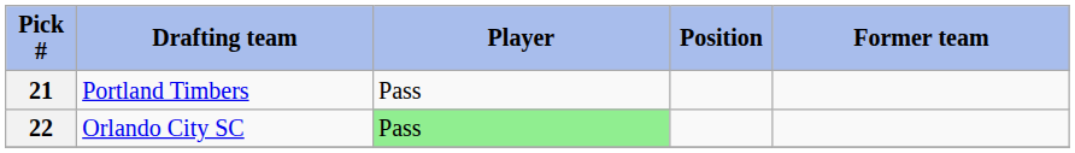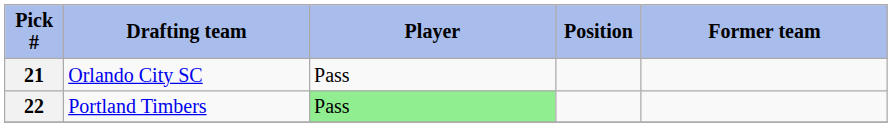 <table class="wikitable sortable" style="width: 80%">
 <tr>
 <th style="background:#A8BDEC;" width=6%>Pick #</th>
 <th width=25% style="background:#A8BDEC;">Drafting team</th>
 <th width=25% style="background:#A8BDEC;">Player</th>
 <th width=8% style="background:#A8BDEC;">Position</th>
 <th width=25% style="background:#A8BDEC;">Former team</th>
 </tr>
 <tr>
 <th>21</th>
-<td><a href='#'>Portland Timbers</a></td>
+<td><a href='#'>Orlando City SC</a></td>
 <td>Pass</td>
 <td></td>
 <td></td>
 </tr>
 <tr>
 <th>22</th>
-<td><a href='#'>Orlando City SC</a></td>
+<td><a href='#'>Portland Timbers</a></td>
 <td style="background: lightgreen;">Pass</td>
 <td></td>
 <td></td>
 </tr>
 <tr>
 </tr>
 </table>
